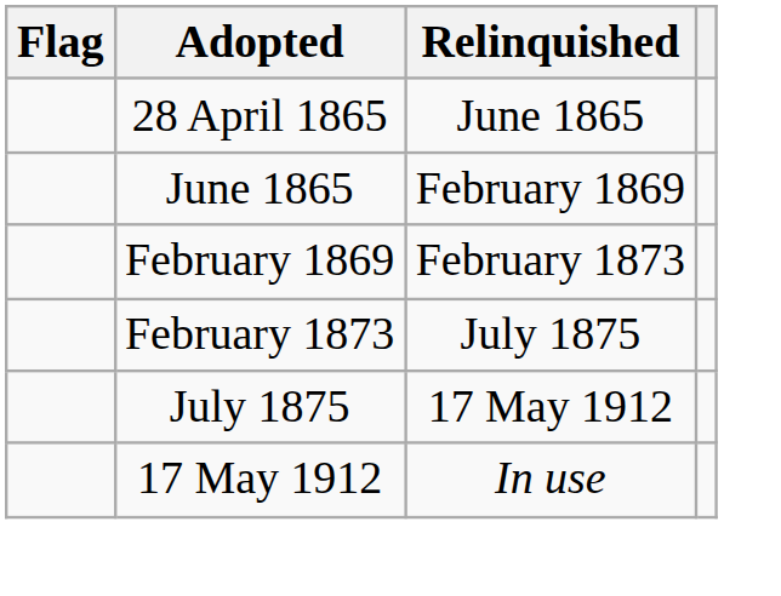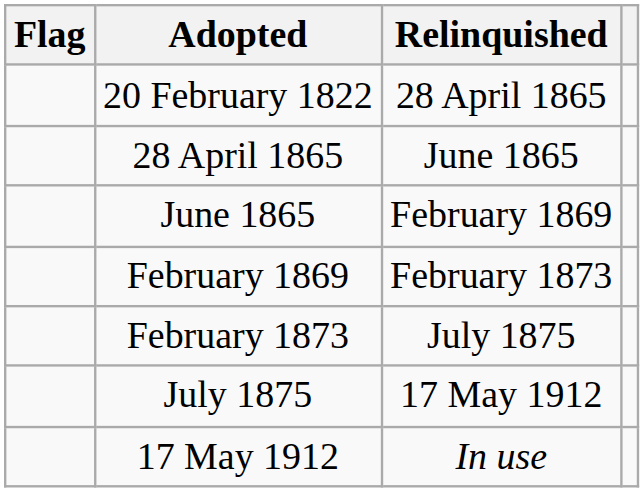 <table class="wikitable" style="text-align:center">
 <tr>
 <th>Flag</th>
 <th>Adopted</th>
 <th>Relinquished</th>
 <th></th>
+</tr>
+<tr>
+<td></td>
+<td>20 February 1822</td>
+<td>28 April 1865</td>
+<td></td>
 </tr>
 <tr>
 <td></td>
 <td>28 April 1865</td>
 <td>June 1865</td>
 <td></td>
 </tr>
 <tr>
 <td></td>
 <td>June 1865</td>
 <td>February 1869</td>
 <td></td>
 </tr>
 <tr>
 <td></td>
 <td>February 1869</td>
 <td>February 1873</td>
 <td></td>
 </tr>
 <tr>
 <td></td>
 <td>February 1873</td>
 <td>July 1875</td>
 <td></td>
 </tr>
 <tr>
 <td></td>
 <td>July 1875</td>
 <td>17 May 1912</td>
 <td></td>
 </tr>
 <tr>
 <td></td>
 <td>17 May 1912</td>
 <td><em>In use</em></td>
 <td></td>
 </tr>
 </table>
